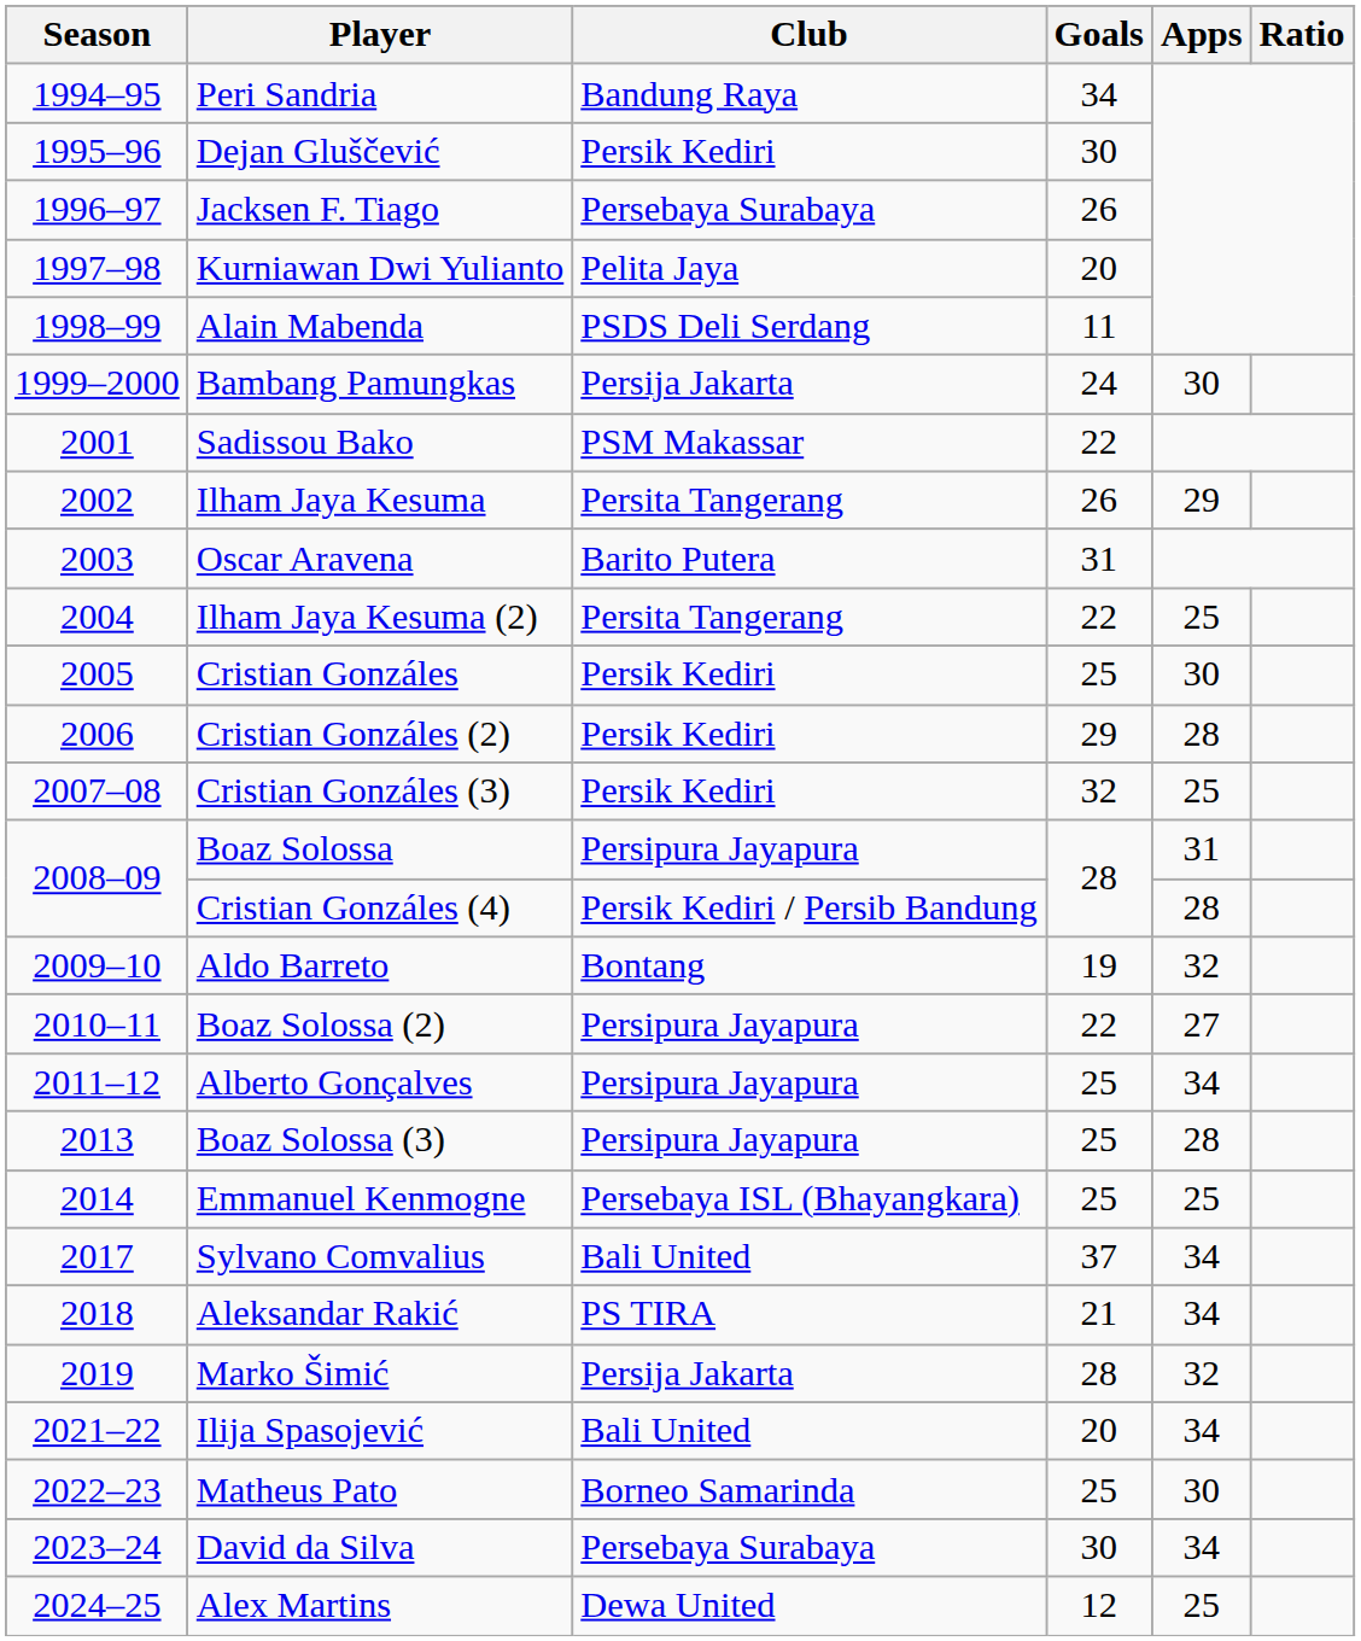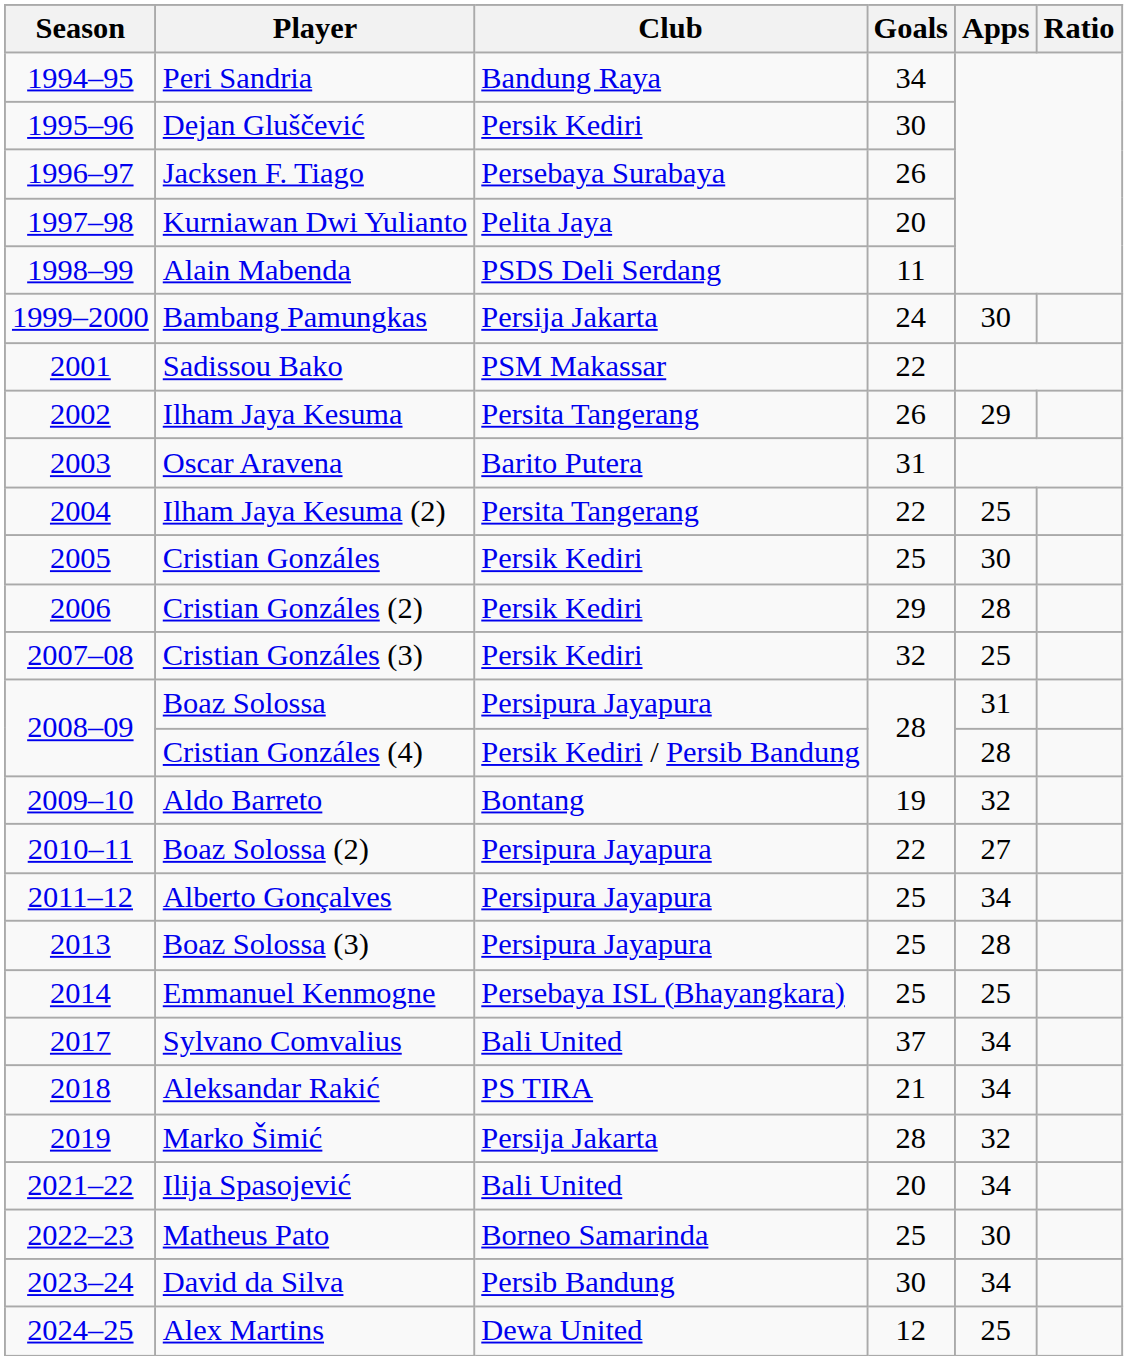 <table class="wikitable sortable">
 <tr>
 <th scope="col">Season</th>
 <th scope="col">Player</th>
 <th scope="col">Club</th>
 <th scope="col">Goals</th>
 <th scope="col">Apps</th>
 <th scope="col">Ratio</th>
 </tr>
 <tr>
 <td align=center scope="row"><a href='#'>1994–95</a></td>
 <td> <a href='#'>Peri Sandria</a></td>
 <td><a href='#'>Bandung Raya</a></td>
 <td style="text-align:center">34</td>
 </tr>
 <tr>
 <td align=center scope="row"><a href='#'>1995–96</a></td>
 <td> <a href='#'>Dejan Gluščević</a></td>
 <td><a href='#'>Persik Kediri</a></td>
 <td style="text-align:center">30</td>
 </tr>
 <tr>
 <td align=center><a href='#'>1996–97</a></td>
 <td> <a href='#'>Jacksen F. Tiago</a></td>
 <td><a href='#'>Persebaya Surabaya</a></td>
 <td style="text-align:center">26</td>
 </tr>
 <tr>
 <td align=center><a href='#'>1997–98</a></td>
 <td> <a href='#'>Kurniawan Dwi Yulianto</a></td>
 <td><a href='#'>Pelita Jaya</a></td>
 <td style="text-align:center">20</td>
 </tr>
 <tr>
 <td align=center><a href='#'>1998–99</a></td>
 <td> <a href='#'>Alain Mabenda</a></td>
 <td><a href='#'>PSDS Deli Serdang</a></td>
 <td style="text-align:center">11</td>
 </tr>
 <tr>
 <td align=center><a href='#'>1999–2000</a></td>
 <td> <a href='#'>Bambang Pamungkas</a></td>
 <td><a href='#'>Persija Jakarta</a></td>
 <td style="text-align:center">24</td>
 <td style="text-align:center">30</td>
 <td style="text-align:center"></td>
 </tr>
 <tr>
 <td align=center><a href='#'>2001</a></td>
 <td> <a href='#'>Sadissou Bako</a></td>
 <td><a href='#'>PSM Makassar</a></td>
 <td style="text-align:center">22</td>
 </tr>
 <tr>
 <td align=center><a href='#'>2002</a></td>
 <td> <a href='#'>Ilham Jaya Kesuma</a></td>
 <td><a href='#'>Persita Tangerang</a></td>
 <td style="text-align:center">26</td>
 <td style="text-align:center">29</td>
 <td style="text-align:center"></td>
 </tr>
 <tr>
 <td align=center><a href='#'>2003</a></td>
 <td> <a href='#'>Oscar Aravena</a></td>
 <td><a href='#'>Barito Putera</a></td>
 <td style="text-align:center">31</td>
 </tr>
 <tr>
 <td align=center><a href='#'>2004</a></td>
 <td> <a href='#'>Ilham Jaya Kesuma</a> (2)</td>
 <td><a href='#'>Persita Tangerang</a></td>
 <td style="text-align:center">22</td>
 <td style="text-align:center">25</td>
 <td style="text-align:center"></td>
 </tr>
 <tr>
 <td align=center><a href='#'>2005</a></td>
 <td> <a href='#'>Cristian Gonzáles</a></td>
 <td><a href='#'>Persik Kediri</a></td>
 <td style="text-align:center">25</td>
 <td style="text-align:center">30</td>
 <td style="text-align:center"></td>
 </tr>
 <tr>
 <td align=center><a href='#'>2006</a></td>
 <td> <a href='#'>Cristian Gonzáles</a> (2)</td>
 <td><a href='#'>Persik Kediri</a></td>
 <td style="text-align:center">29</td>
 <td style="text-align:center">28</td>
 <td style="text-align:center"></td>
 </tr>
 <tr>
 <td align=center><a href='#'>2007–08</a></td>
 <td> <a href='#'>Cristian Gonzáles</a> (3)</td>
 <td><a href='#'>Persik Kediri</a></td>
 <td style="text-align:center">32</td>
 <td style="text-align:center">25</td>
 <td style="text-align:center"></td>
 </tr>
 <tr>
 <td rowspan=2 align=center><a href='#'>2008–09</a></td>
 <td> <a href='#'>Boaz Solossa</a></td>
 <td><a href='#'>Persipura Jayapura</a></td>
 <td style="text-align:center" rowspan=2>28</td>
 <td style="text-align:center">31</td>
 <td style="text-align:center"></td>
 </tr>
 <tr>
 <td> <a href='#'>Cristian Gonzáles</a> (4)</td>
 <td><a href='#'>Persik Kediri</a> / <a href='#'>Persib Bandung</a></td>
 <td style="text-align:center">28</td>
 <td style="text-align:center"></td>
 </tr>
 <tr>
 <td align=center><a href='#'>2009–10</a></td>
 <td> <a href='#'>Aldo Barreto</a></td>
 <td><a href='#'>Bontang</a></td>
 <td style="text-align:center">19</td>
 <td style="text-align:center">32</td>
 <td style="text-align:center"></td>
 </tr>
 <tr>
 <td align=center><a href='#'>2010–11</a></td>
 <td> <a href='#'>Boaz Solossa</a> (2)</td>
 <td><a href='#'>Persipura Jayapura</a></td>
 <td style="text-align:center">22</td>
 <td style="text-align:center">27</td>
 <td style="text-align:center"></td>
 </tr>
 <tr>
 <td align=center><a href='#'>2011–12</a></td>
 <td> <a href='#'>Alberto Gonçalves</a></td>
 <td><a href='#'>Persipura Jayapura</a></td>
 <td style="text-align:center">25</td>
 <td style="text-align:center">34</td>
 <td style="text-align:center"></td>
 </tr>
 <tr>
 <td align=center><a href='#'>2013</a></td>
 <td> <a href='#'>Boaz Solossa</a> (3)</td>
 <td><a href='#'>Persipura Jayapura</a></td>
 <td style="text-align:center">25</td>
 <td style="text-align:center">28</td>
 <td style="text-align:center"></td>
 </tr>
 <tr>
 <td align=center><a href='#'>2014</a></td>
 <td> <a href='#'>Emmanuel Kenmogne</a></td>
 <td><a href='#'>Persebaya ISL (Bhayangkara)</a></td>
 <td style="text-align:center">25</td>
 <td style="text-align:center">25</td>
 <td style="text-align:center"></td>
 </tr>
 <tr>
 <td align=center><a href='#'>2017</a></td>
 <td> <a href='#'>Sylvano Comvalius</a></td>
 <td><a href='#'>Bali United</a></td>
 <td style="text-align:center">37</td>
 <td style="text-align:center">34</td>
 <td style="text-align:center"></td>
 </tr>
 <tr>
 <td align=center><a href='#'>2018</a></td>
 <td> <a href='#'>Aleksandar Rakić</a></td>
 <td><a href='#'>PS TIRA</a></td>
 <td style="text-align:center">21</td>
 <td style="text-align:center">34</td>
 <td style="text-align:center"></td>
 </tr>
 <tr>
 <td align=center><a href='#'>2019</a></td>
 <td> <a href='#'>Marko Šimić</a></td>
 <td><a href='#'>Persija Jakarta</a></td>
 <td style="text-align:center">28</td>
 <td style="text-align:center">32</td>
 <td style="text-align:center"></td>
 </tr>
 <tr>
 <td align=center><a href='#'>2021–22</a></td>
 <td> <a href='#'>Ilija Spasojević</a></td>
 <td><a href='#'>Bali United</a></td>
 <td style="text-align:center">20</td>
 <td style="text-align:center">34</td>
 <td style="text-align:center"></td>
 </tr>
 <tr>
 <td align=center><a href='#'>2022–23</a></td>
 <td> <a href='#'>Matheus Pato</a></td>
 <td><a href='#'>Borneo Samarinda</a></td>
 <td style="text-align:center">25</td>
 <td style="text-align:center">30</td>
 <td style="text-align:center"></td>
 </tr>
 <tr>
 <td align=center><a href='#'>2023–24</a></td>
 <td> <a href='#'>David da Silva</a></td>
-<td><a href='#'>Persebaya Surabaya</a></td>
+<td><a href='#'>Persib Bandung</a></td>
 <td style="text-align:center">30</td>
 <td style="text-align:center">34</td>
 <td style="text-align:center"></td>
 </tr>
 <tr>
 <td align=center><a href='#'>2024–25</a></td>
 <td> <a href='#'>Alex Martins</a></td>
 <td><a href='#'>Dewa United</a></td>
 <td style="text-align:center">12</td>
 <td style="text-align:center">25</td>
 <td style="text-align:center"></td>
 </tr>
 </table>
